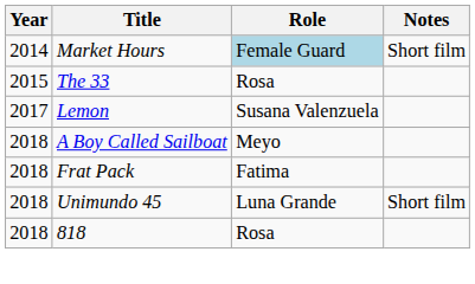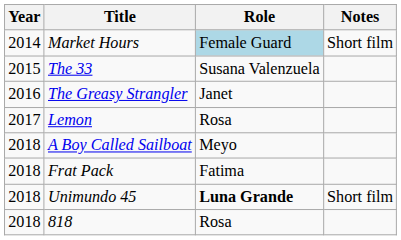 <table class="wikitable">
 <tr>
 <th>Year</th>
 <th>Title</th>
 <th>Role</th>
 <th>Notes</th>
 </tr>
 <tr>
 <td>2014</td>
 <td><em>Market Hours</em></td>
 <td style="background: lightblue;">Female Guard</td>
 <td>Short film</td>
 </tr>
 <tr>
 <td>2015</td>
 <td><em><a href='#'>The 33</a></em></td>
-<td>Rosa</td>
+<td>Susana Valenzuela</td>
+<td></td>
+</tr>
+<tr>
+<td>2016</td>
+<td><em><a href='#'>The Greasy Strangler</a></em></td>
+<td>Janet</td>
 <td></td>
 </tr>
 <tr>
 <td>2017</td>
 <td><em><a href='#'>Lemon</a></em></td>
-<td>Susana Valenzuela</td>
+<td>Rosa</td>
 <td></td>
 </tr>
 <tr>
 <td>2018</td>
 <td><em><a href='#'>A Boy Called Sailboat</a></em></td>
 <td>Meyo</td>
 <td></td>
 </tr>
 <tr>
 <td>2018</td>
 <td><em>Frat Pack</em></td>
 <td>Fatima</td>
 <td></td>
 </tr>
 <tr>
 <td>2018</td>
 <td><em>Unimundo 45</em></td>
-<td>Luna Grande</td>
+<td><strong>Luna Grande</strong></td>
 <td>Short film</td>
 </tr>
 <tr>
 <td>2018</td>
 <td><em>818</em></td>
 <td>Rosa</td>
 <td></td>
 </tr>
 </table>
